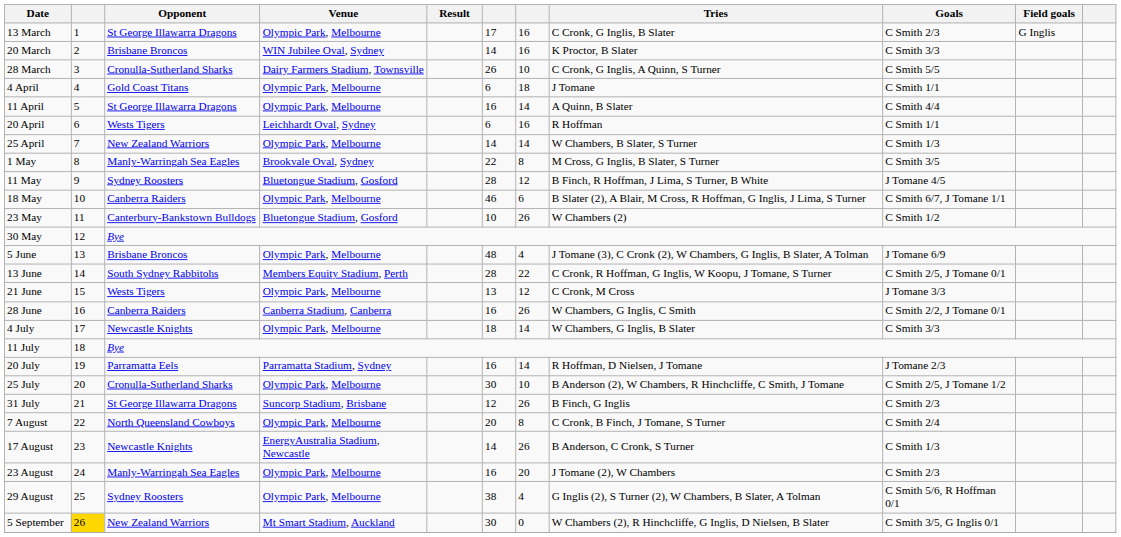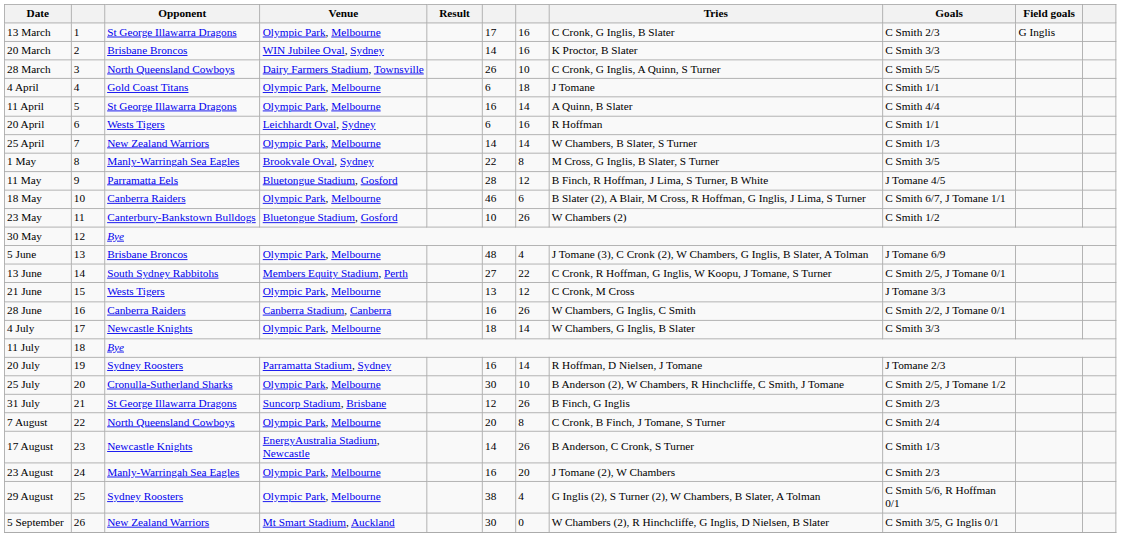 <table class="wikitable"  style="font-size:80%; width:100%;">
 <tr>
 <th width="6%">Date</th>
 <th width="3%"></th>
 <th width="14%">Opponent</th>
 <th width="15%">Venue</th>
 <th width="5%">Result</th>
 <th width="3%"></th>
 <th width="3%"></th>
 <th width="30%">Tries</th>
 <th width="12%">Goals</th>
 <th width="6%">Field goals</th>
 <th width="3%"></th>
 </tr>
 <tr>
 <td>13 March</td>
 <td>1</td>
 <td> <a href='#'>St George Illawarra Dragons</a></td>
 <td><a href='#'>Olympic Park</a>, <a href='#'>Melbourne</a></td>
 <td><br></td>
 <td>17</td>
 <td>16</td>
 <td>C Cronk, G Inglis, B Slater</td>
 <td>C Smith 2/3</td>
 <td>G Inglis</td>
 <td></td>
 </tr>
 <tr>
 <td>20 March</td>
 <td>2</td>
 <td> <a href='#'>Brisbane Broncos</a></td>
 <td><a href='#'>WIN Jubilee Oval</a>, <a href='#'>Sydney</a></td>
 <td></td>
 <td>14</td>
 <td>16</td>
 <td>K Proctor, B Slater</td>
 <td>C Smith 3/3</td>
 <td></td>
 <td></td>
 </tr>
 <tr>
 <td>28 March</td>
 <td>3</td>
-<td> <a href='#'>Cronulla-Sutherland Sharks</a></td>
+<td> <a href='#'>North Queensland Cowboys</a></td>
 <td><a href='#'>Dairy Farmers Stadium</a>, <a href='#'>Townsville</a></td>
 <td></td>
 <td>26</td>
 <td>10</td>
 <td>C Cronk, G Inglis, A Quinn, S Turner</td>
 <td>C Smith 5/5</td>
 <td></td>
 <td></td>
 </tr>
 <tr>
 <td>4 April</td>
 <td>4</td>
 <td> <a href='#'>Gold Coast Titans</a></td>
 <td><a href='#'>Olympic Park</a>, <a href='#'>Melbourne</a></td>
 <td></td>
 <td>6</td>
 <td>18</td>
 <td>J Tomane</td>
 <td>C Smith 1/1</td>
 <td></td>
 <td></td>
 </tr>
 <tr>
 <td>11 April</td>
 <td>5</td>
 <td> <a href='#'>St George Illawarra Dragons</a></td>
 <td><a href='#'>Olympic Park</a>, <a href='#'>Melbourne</a></td>
 <td></td>
 <td>16</td>
 <td>14</td>
 <td>A Quinn, B Slater</td>
 <td>C Smith 4/4</td>
 <td></td>
 <td></td>
 </tr>
 <tr>
 <td>20 April</td>
 <td>6</td>
 <td> <a href='#'>Wests Tigers</a></td>
 <td><a href='#'>Leichhardt Oval</a>, <a href='#'>Sydney</a></td>
 <td></td>
 <td>6</td>
 <td>16</td>
 <td>R Hoffman</td>
 <td>C Smith 1/1</td>
 <td></td>
 <td></td>
 </tr>
 <tr>
 <td>25 April</td>
 <td>7</td>
 <td> <a href='#'>New Zealand Warriors</a></td>
 <td><a href='#'>Olympic Park</a>, <a href='#'>Melbourne</a></td>
 <td></td>
 <td>14</td>
 <td>14</td>
 <td>W Chambers, B Slater, S Turner</td>
 <td>C Smith 1/3</td>
 <td></td>
 <td></td>
 </tr>
 <tr>
 <td>1 May</td>
 <td>8</td>
 <td> <a href='#'>Manly-Warringah Sea Eagles</a></td>
 <td><a href='#'>Brookvale Oval</a>, <a href='#'>Sydney</a></td>
 <td></td>
 <td>22</td>
 <td>8</td>
 <td>M Cross, G Inglis, B Slater, S Turner</td>
 <td>C Smith 3/5</td>
 <td></td>
 <td></td>
 </tr>
 <tr>
 <td>11 May</td>
 <td>9</td>
-<td> <a href='#'>Sydney Roosters</a></td>
+<td> <a href='#'>Parramatta Eels</a></td>
 <td><a href='#'>Bluetongue Stadium</a>, <a href='#'>Gosford</a></td>
 <td></td>
 <td>28</td>
 <td>12</td>
 <td>B Finch, R Hoffman, J Lima, S Turner, B White</td>
 <td>J Tomane 4/5</td>
 <td></td>
 <td></td>
 </tr>
 <tr>
 <td>18 May</td>
 <td>10</td>
 <td> <a href='#'>Canberra Raiders</a></td>
 <td><a href='#'>Olympic Park</a>, <a href='#'>Melbourne</a></td>
 <td></td>
 <td>46</td>
 <td>6</td>
 <td>B Slater (2), A Blair, M Cross, R Hoffman, G Inglis, J Lima, S Turner</td>
 <td>C Smith 6/7, J Tomane 1/1</td>
 <td></td>
 <td></td>
 </tr>
 <tr>
 <td>23 May</td>
 <td>11</td>
 <td> <a href='#'>Canterbury-Bankstown Bulldogs</a></td>
 <td><a href='#'>Bluetongue Stadium</a>, <a href='#'>Gosford</a></td>
 <td></td>
 <td>10</td>
 <td>26</td>
 <td>W Chambers (2)</td>
 <td>C Smith 1/2</td>
 <td></td>
 <td></td>
 </tr>
 <tr>
 <td>30 May</td>
 <td>12</td>
 <td colspan="10"><em><a href='#'>Bye</a></em></td>
 </tr>
 <tr>
 <td>5 June</td>
 <td>13</td>
 <td> <a href='#'>Brisbane Broncos</a></td>
 <td><a href='#'>Olympic Park</a>, <a href='#'>Melbourne</a></td>
 <td></td>
 <td>48</td>
 <td>4</td>
 <td>J Tomane (3), C Cronk (2), W Chambers, G Inglis, B Slater, A Tolman</td>
 <td>J Tomane 6/9</td>
 <td></td>
 <td></td>
 </tr>
 <tr>
 <td>13 June</td>
 <td>14</td>
 <td> <a href='#'>South Sydney Rabbitohs</a></td>
 <td><a href='#'>Members Equity Stadium</a>, <a href='#'>Perth</a></td>
 <td></td>
-<td>28</td>
+<td>27</td>
 <td>22</td>
 <td>C Cronk, R Hoffman, G Inglis, W Koopu, J Tomane, S Turner</td>
 <td>C Smith 2/5, J Tomane 0/1</td>
 <td></td>
 <td></td>
 </tr>
 <tr>
 <td>21 June</td>
 <td>15</td>
 <td> <a href='#'>Wests Tigers</a></td>
 <td><a href='#'>Olympic Park</a>, <a href='#'>Melbourne</a></td>
 <td></td>
 <td>13</td>
 <td>12</td>
 <td>C Cronk, M Cross</td>
 <td>J Tomane 3/3</td>
 <td></td>
 <td></td>
 </tr>
 <tr>
 <td>28 June</td>
 <td>16</td>
 <td> <a href='#'>Canberra Raiders</a></td>
 <td><a href='#'>Canberra Stadium</a>, <a href='#'>Canberra</a></td>
 <td></td>
 <td>16</td>
 <td>26</td>
 <td>W Chambers, G Inglis, C Smith</td>
 <td>C Smith 2/2, J Tomane 0/1</td>
 <td></td>
 <td></td>
 </tr>
 <tr>
 <td>4 July</td>
 <td>17</td>
 <td> <a href='#'>Newcastle Knights</a></td>
 <td><a href='#'>Olympic Park</a>, <a href='#'>Melbourne</a></td>
 <td></td>
 <td>18</td>
 <td>14</td>
 <td>W Chambers, G Inglis, B Slater</td>
 <td>C Smith 3/3</td>
 <td></td>
 <td></td>
 </tr>
 <tr>
 <td>11 July</td>
 <td>18</td>
 <td colspan="10"><em><a href='#'>Bye</a></em></td>
 </tr>
 <tr>
 <td>20 July</td>
 <td>19</td>
-<td> <a href='#'>Parramatta Eels</a></td>
+<td> <a href='#'>Sydney Roosters</a></td>
 <td><a href='#'>Parramatta Stadium</a>, <a href='#'>Sydney</a></td>
 <td></td>
 <td>16</td>
 <td>14</td>
 <td>R Hoffman, D Nielsen, J Tomane</td>
 <td>J Tomane 2/3</td>
 <td></td>
 <td></td>
 </tr>
 <tr>
 <td>25 July</td>
 <td>20</td>
 <td> <a href='#'>Cronulla-Sutherland Sharks</a></td>
 <td><a href='#'>Olympic Park</a>, <a href='#'>Melbourne</a></td>
 <td></td>
 <td>30</td>
 <td>10</td>
 <td>B Anderson (2), W Chambers, R Hinchcliffe, C Smith, J Tomane</td>
 <td>C Smith 2/5, J Tomane 1/2</td>
 <td></td>
 <td></td>
 </tr>
 <tr>
 <td>31 July</td>
 <td>21</td>
 <td> <a href='#'>St George Illawarra Dragons</a></td>
 <td><a href='#'>Suncorp Stadium</a>, <a href='#'>Brisbane</a></td>
 <td></td>
 <td>12</td>
 <td>26</td>
 <td>B Finch, G Inglis</td>
 <td>C Smith 2/3</td>
 <td></td>
 <td></td>
 </tr>
 <tr>
 <td>7 August</td>
 <td>22</td>
 <td> <a href='#'>North Queensland Cowboys</a></td>
 <td><a href='#'>Olympic Park</a>, <a href='#'>Melbourne</a></td>
 <td></td>
 <td>20</td>
 <td>8</td>
 <td>C Cronk, B Finch, J Tomane, S Turner</td>
 <td>C Smith 2/4</td>
 <td></td>
 <td></td>
 </tr>
 <tr>
 <td>17 August</td>
 <td>23</td>
 <td> <a href='#'>Newcastle Knights</a></td>
 <td><a href='#'>EnergyAustralia Stadium</a>, <a href='#'>Newcastle</a></td>
 <td></td>
 <td>14</td>
 <td>26</td>
 <td>B Anderson, C Cronk, S Turner</td>
 <td>C Smith 1/3</td>
 <td></td>
 <td></td>
 </tr>
 <tr>
 <td>23 August</td>
 <td>24</td>
 <td> <a href='#'>Manly-Warringah Sea Eagles</a></td>
 <td><a href='#'>Olympic Park</a>, <a href='#'>Melbourne</a></td>
 <td></td>
 <td>16</td>
 <td>20</td>
 <td>J Tomane (2), W Chambers</td>
 <td>C Smith 2/3</td>
 <td></td>
 <td></td>
 </tr>
 <tr>
 <td>29 August</td>
 <td>25</td>
 <td> <a href='#'>Sydney Roosters</a></td>
 <td><a href='#'>Olympic Park</a>, <a href='#'>Melbourne</a></td>
 <td></td>
 <td>38</td>
 <td>4</td>
 <td>G Inglis (2), S Turner (2), W Chambers, B Slater, A Tolman</td>
 <td>C Smith 5/6, R Hoffman 0/1</td>
 <td></td>
 <td></td>
 </tr>
 <tr>
 <td>5 September</td>
-<td style="background: gold;">26</td>
+<td>26</td>
 <td> <a href='#'>New Zealand Warriors</a></td>
 <td><a href='#'>Mt Smart Stadium</a>, <a href='#'>Auckland</a></td>
 <td></td>
 <td>30</td>
 <td>0</td>
 <td>W Chambers (2), R Hinchcliffe, G Inglis, D Nielsen, B Slater</td>
 <td>C Smith 3/5, G Inglis 0/1</td>
 <td></td>
 <td></td>
 </tr>
 <tr>
 </tr>
 </table>
